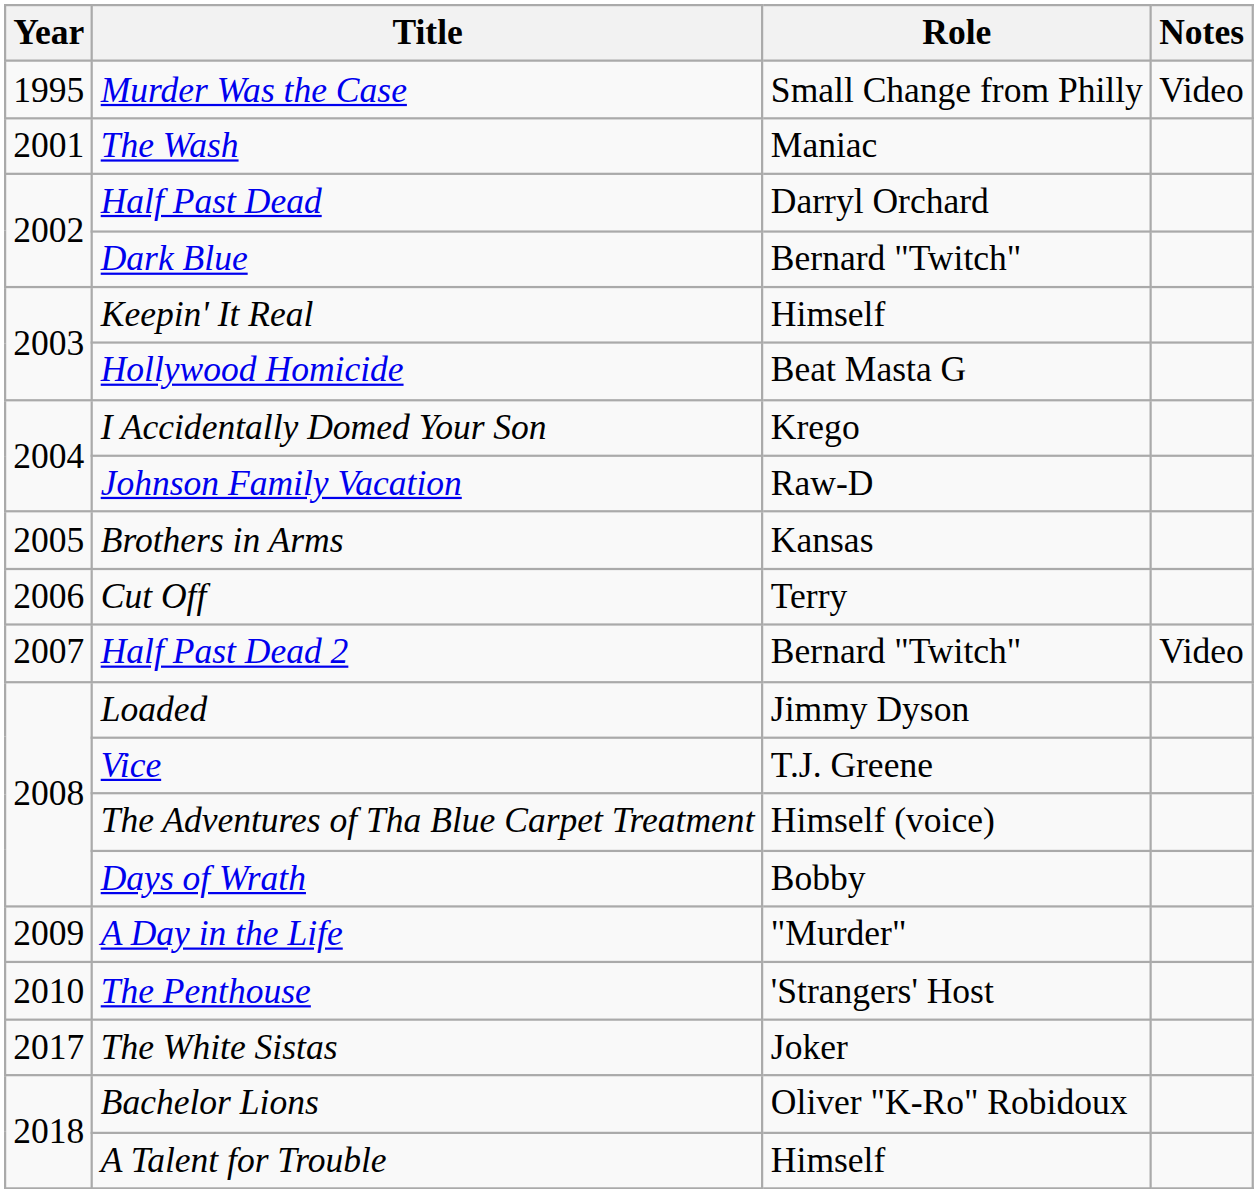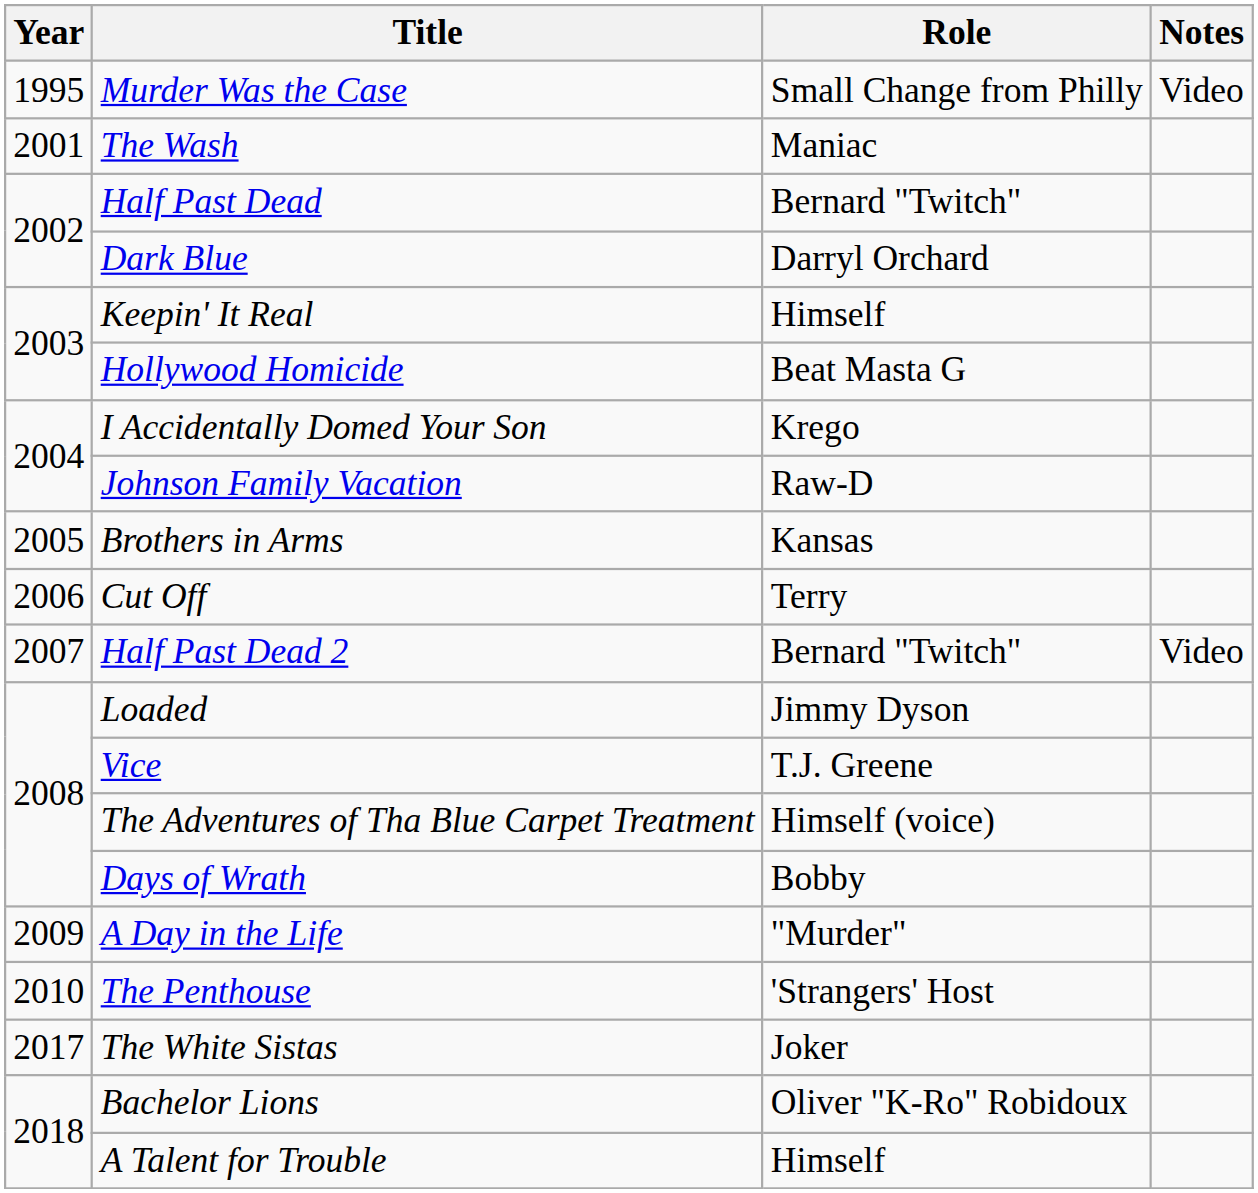 <table class="wikitable plainrowheaders sortable" style="margin-right: 0;">
 <tr>
 <th>Year</th>
 <th>Title</th>
 <th>Role</th>
 <th>Notes</th>
 </tr>
 <tr>
 <td>1995</td>
 <td><em><a href='#'>Murder Was the Case</a></em></td>
 <td>Small Change from Philly</td>
 <td>Video</td>
 </tr>
 <tr>
 <td>2001</td>
 <td><em><a href='#'>The Wash</a></em></td>
 <td>Maniac</td>
 <td></td>
 </tr>
 <tr>
 <td rowspan=2>2002</td>
 <td><em><a href='#'>Half Past Dead</a></em></td>
-<td>Darryl Orchard</td>
+<td>Bernard "Twitch"</td>
 <td></td>
 </tr>
 <tr>
 <td><em><a href='#'>Dark Blue</a></em></td>
-<td>Bernard "Twitch"</td>
+<td>Darryl Orchard</td>
 <td></td>
 </tr>
 <tr>
 <td rowspan=2>2003</td>
 <td><em>Keepin' It Real</em></td>
 <td>Himself</td>
 <td></td>
 </tr>
 <tr>
 <td><em><a href='#'>Hollywood Homicide</a></em></td>
 <td>Beat Masta G</td>
 <td></td>
 </tr>
 <tr>
 <td rowspan=2>2004</td>
 <td><em>I Accidentally Domed Your Son</em></td>
 <td>Krego</td>
 <td></td>
 </tr>
 <tr>
 <td><em><a href='#'>Johnson Family Vacation</a></em></td>
 <td>Raw-D</td>
 <td></td>
 </tr>
 <tr>
 <td>2005</td>
 <td><em>Brothers in Arms</em></td>
 <td>Kansas</td>
 <td></td>
 </tr>
 <tr>
 <td>2006</td>
 <td><em>Cut Off</em></td>
 <td>Terry</td>
 <td></td>
 </tr>
 <tr>
 <td>2007</td>
 <td><em><a href='#'>Half Past Dead 2</a></em></td>
 <td>Bernard "Twitch"</td>
 <td>Video</td>
 </tr>
 <tr>
 <td rowspan=4>2008</td>
 <td><em>Loaded</em></td>
 <td>Jimmy Dyson</td>
 <td></td>
 </tr>
 <tr>
 <td><em><a href='#'>Vice</a></em></td>
 <td>T.J. Greene</td>
 <td></td>
 </tr>
 <tr>
 <td><em>The Adventures of Tha Blue Carpet Treatment</em></td>
 <td>Himself (voice)</td>
 <td></td>
 </tr>
 <tr>
 <td><em><a href='#'>Days of Wrath</a></em></td>
 <td>Bobby</td>
 <td></td>
 </tr>
 <tr>
 <td>2009</td>
 <td><em><a href='#'>A Day in the Life</a></em></td>
 <td>"Murder"</td>
 <td></td>
 </tr>
 <tr>
 <td>2010</td>
 <td><em><a href='#'>The Penthouse</a></em></td>
 <td>'Strangers' Host</td>
 <td></td>
 </tr>
 <tr>
 <td>2017</td>
 <td><em>The White Sistas</em></td>
 <td>Joker</td>
 <td></td>
 </tr>
 <tr>
 <td rowspan=2>2018</td>
 <td><em>Bachelor Lions</em></td>
 <td>Oliver "K-Ro" Robidoux</td>
 <td></td>
 </tr>
 <tr>
 <td><em>A Talent for Trouble</em></td>
 <td>Himself</td>
 <td></td>
 </tr>
 </table>
